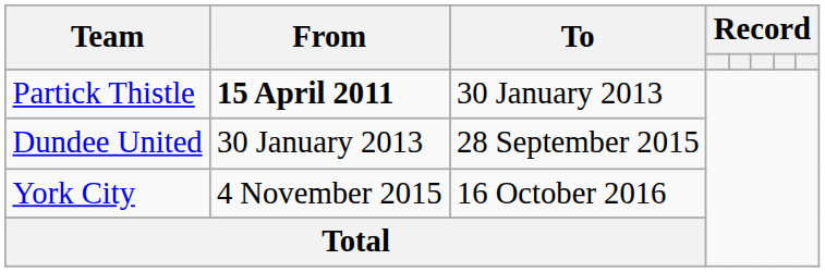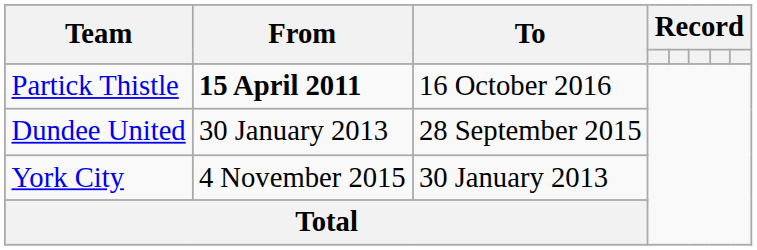 <table class=wikitable style=text-align:center>
 <tr>
 <th rowspan=2>Team</th>
 <th rowspan=2>From</th>
 <th rowspan=2>To</th>
 <th colspan=5>Record</th>
 </tr>
 <tr>
 <th></th>
 <th></th>
 <th></th>
 <th></th>
 <th></th>
 </tr>
 <tr>
 <td align=left><a href='#'>Partick Thistle</a></td>
 <td align=left><strong>15 April 2011</strong></td>
-<td align=left>30 January 2013<br></td>
+<td align=left>16 October 2016<br></td>
 </tr>
 <tr>
 <td align=left><a href='#'>Dundee United</a></td>
 <td align=left>30 January 2013</td>
 <td align=left>28 September 2015<br></td>
 </tr>
 <tr>
 <td align=left><a href='#'>York City</a></td>
 <td align=left>4 November 2015</td>
-<td align=left>16 October 2016<br></td>
+<td align=left>30 January 2013<br></td>
 </tr>
 <tr>
 <th colspan=3>Total<br></th>
 </tr>
 </table>
